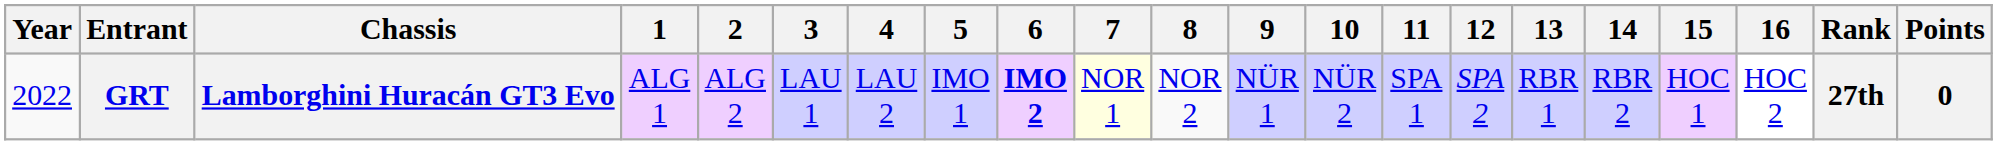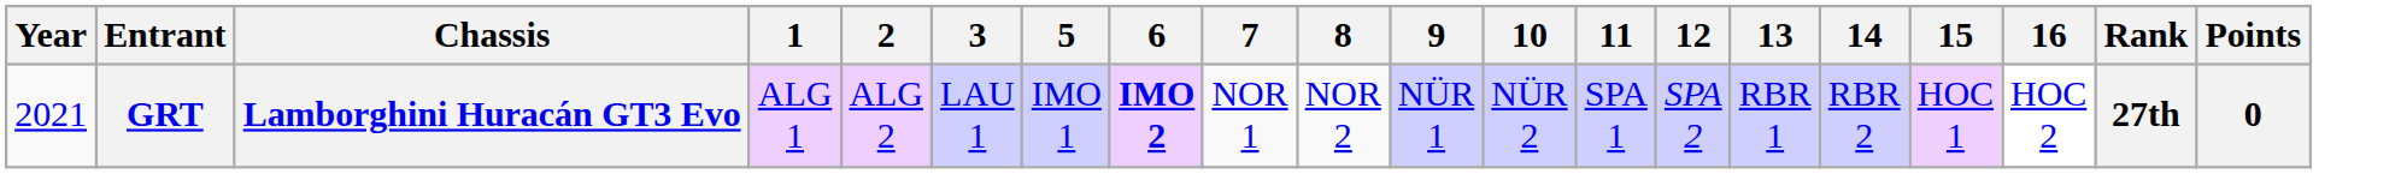 <table class="wikitable" style="text-align:center; font-size:85%">
 <tr>
 <th>Year</th>
 <th>Entrant</th>
 <th>Chassis</th>
 <th>1</th>
 <th>2</th>
 <th>3</th>
-<th>4</th>
 <th>5</th>
 <th>6</th>
 <th>7</th>
 <th>8</th>
 <th>9</th>
 <th>10</th>
 <th>11</th>
 <th>12</th>
 <th>13</th>
 <th>14</th>
 <th>15</th>
 <th>16</th>
 <th>Rank</th>
 <th>Points</th>
 </tr>
 <tr>
-<td><a href='#'>2022</a></td>
+<td><a href='#'>2021</a></td>
 <th><a href='#'>GRT</a></th>
 <th><a href='#'>Lamborghini Huracán GT3 Evo</a></th>
 <td style="background:#EFCFFF;"><a href='#'>ALG<br>1</a><br></td>
 <td style="background:#EFCFFF;"><a href='#'>ALG<br>2</a><br></td>
 <td style="background:#CFCFFF;"><a href='#'>LAU<br>1</a><br></td>
-<td style="background:#CFCFFF;"><a href='#'>LAU<br>2</a><br></td>
 <td style="background:#CFCFFF;"><a href='#'>IMO<br>1</a><br></td>
 <td style="background:#EFCFFF;"><strong><a href='#'>IMO<br>2</a><br></strong></td>
-<td style="background: lightyellow;"><a href='#'>NOR<br>1</a></td>
+<td><a href='#'>NOR<br>1</a></td>
 <td><a href='#'>NOR<br>2</a></td>
 <td style="background:#CFCFFF;"><a href='#'>NÜR<br>1</a><br></td>
 <td style="background:#CFCFFF;"><a href='#'>NÜR<br>2</a><br></td>
 <td style="background:#CFCFFF;"><a href='#'>SPA<br>1</a><br></td>
 <td style="background:#CFCFFF;"><em><a href='#'>SPA<br>2</a></em><br></td>
 <td style="background:#CFCFFF;"><a href='#'>RBR<br>1</a><br></td>
 <td style="background:#CFCFFF;"><a href='#'>RBR<br>2</a><br></td>
 <td style="background:#EFCFFF;"><a href='#'>HOC<br>1</a><br></td>
 <td style="background:#FFFFFF;"><a href='#'>HOC<br>2</a><br></td>
 <th>27th</th>
 <th>0</th>
 </tr>
 </table>
